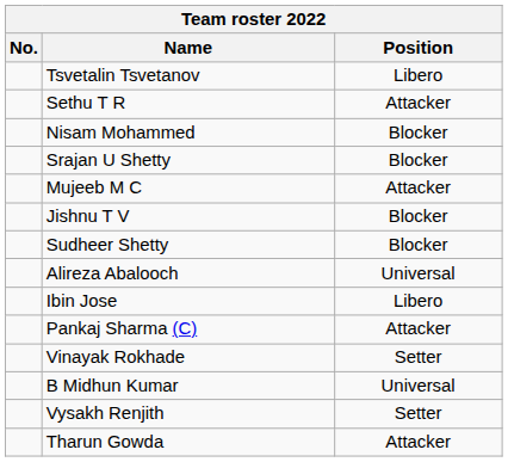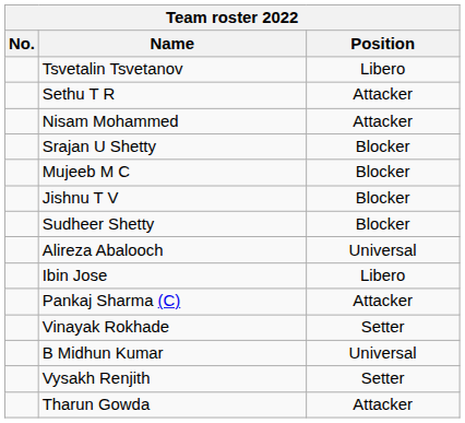 <table class="wikitable sortable" style="font-size:100%; text-align:center;">
 <tr>
 <th colspan=6>Team roster 2022</th>
 </tr>
 <tr>
 <th style=" text-align:center;">No.</th>
 <th style=" text-align:center; width:16em">Name</th>
 <th style=" text-align:center; width:9em">Position</th>
 </tr>
 <tr>
 <td></td>
 <td align=left> Tsvetalin Tsvetanov</td>
 <td>Libero</td>
 </tr>
 <tr>
 <td></td>
 <td align=left> Sethu T R</td>
 <td>Attacker</td>
 </tr>
 <tr>
 <td></td>
 <td align=left> Nisam Mohammed</td>
-<td>Blocker</td>
+<td>Attacker</td>
 </tr>
 <tr>
 <td></td>
 <td align=left> Srajan U Shetty</td>
 <td>Blocker</td>
 </tr>
 <tr>
 <td></td>
 <td align=left> Mujeeb M C</td>
-<td>Attacker</td>
+<td>Blocker</td>
 </tr>
 <tr>
 <td></td>
 <td align=left> Jishnu T V</td>
 <td>Blocker</td>
 </tr>
 <tr>
 <td></td>
 <td align=left> Sudheer Shetty</td>
 <td>Blocker</td>
 </tr>
 <tr>
 <td></td>
 <td align=left> Alireza Abalooch</td>
 <td>Universal</td>
 </tr>
 <tr>
 <td></td>
 <td align=left> Ibin Jose</td>
 <td>Libero</td>
 </tr>
 <tr>
 <td></td>
 <td align=left> Pankaj Sharma <a href='#'>(C)</a></td>
 <td>Attacker</td>
 </tr>
 <tr>
 <td></td>
 <td align=left> Vinayak Rokhade</td>
 <td>Setter</td>
 </tr>
 <tr>
 <td></td>
 <td align=left> B Midhun Kumar</td>
 <td>Universal</td>
 </tr>
 <tr>
 <td></td>
 <td align=left> Vysakh Renjith</td>
 <td>Setter</td>
 </tr>
 <tr>
 <td></td>
 <td align=left> Tharun Gowda</td>
 <td>Attacker</td>
 </tr>
 </table>
